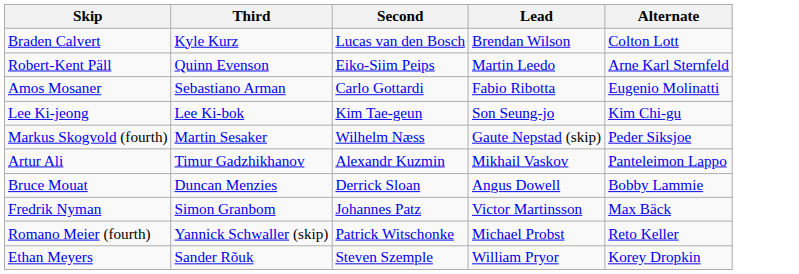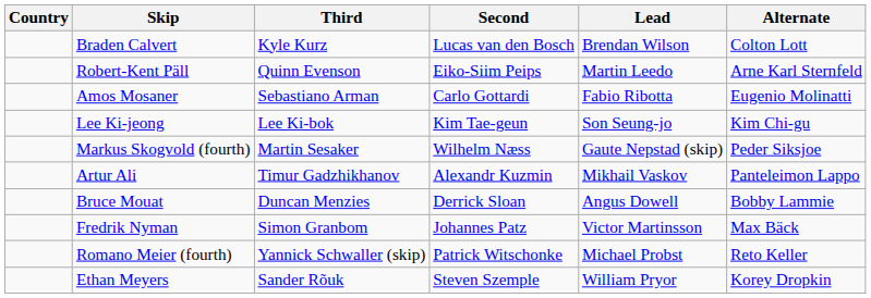 <table class=wikitable>
 <tr>
+<th>Country</th>
 <th>Skip</th>
 <th>Third</th>
 <th>Second</th>
 <th>Lead</th>
 <th>Alternate</th>
 </tr>
 <tr>
+<td></td>
 <td><a href='#'>Braden Calvert</a></td>
 <td><a href='#'>Kyle Kurz</a></td>
 <td><a href='#'>Lucas van den Bosch</a></td>
 <td><a href='#'>Brendan Wilson</a></td>
 <td><a href='#'>Colton Lott</a></td>
 </tr>
 <tr>
+<td></td>
 <td><a href='#'>Robert-Kent Päll</a></td>
 <td><a href='#'>Quinn Evenson</a></td>
 <td><a href='#'>Eiko-Siim Peips</a></td>
 <td><a href='#'>Martin Leedo</a></td>
 <td><a href='#'>Arne Karl Sternfeld</a></td>
 </tr>
 <tr>
+<td></td>
 <td><a href='#'>Amos Mosaner</a></td>
 <td><a href='#'>Sebastiano Arman</a></td>
 <td><a href='#'>Carlo Gottardi</a></td>
 <td><a href='#'>Fabio Ribotta</a></td>
 <td><a href='#'>Eugenio Molinatti</a></td>
 </tr>
 <tr>
+<td></td>
 <td><a href='#'>Lee Ki-jeong</a></td>
 <td><a href='#'>Lee Ki-bok</a></td>
 <td><a href='#'>Kim Tae-geun</a></td>
 <td><a href='#'>Son Seung-jo</a></td>
 <td><a href='#'>Kim Chi-gu</a></td>
 </tr>
 <tr>
+<td></td>
 <td><a href='#'>Markus Skogvold</a> (fourth)</td>
 <td><a href='#'>Martin Sesaker</a></td>
 <td><a href='#'>Wilhelm Næss</a></td>
 <td><a href='#'>Gaute Nepstad</a> (skip)</td>
 <td><a href='#'>Peder Siksjoe</a></td>
 </tr>
 <tr>
+<td></td>
 <td><a href='#'>Artur Ali</a></td>
 <td><a href='#'>Timur Gadzhikhanov</a></td>
 <td><a href='#'>Alexandr Kuzmin</a></td>
 <td><a href='#'>Mikhail Vaskov</a></td>
 <td><a href='#'>Panteleimon Lappo</a></td>
 </tr>
 <tr>
+<td></td>
 <td><a href='#'>Bruce Mouat</a></td>
 <td><a href='#'>Duncan Menzies</a></td>
 <td><a href='#'>Derrick Sloan</a></td>
 <td><a href='#'>Angus Dowell</a></td>
 <td><a href='#'>Bobby Lammie</a></td>
 </tr>
 <tr>
+<td></td>
 <td><a href='#'>Fredrik Nyman</a></td>
 <td><a href='#'>Simon Granbom</a></td>
 <td><a href='#'>Johannes Patz</a></td>
 <td><a href='#'>Victor Martinsson</a></td>
 <td><a href='#'>Max Bäck</a></td>
 </tr>
 <tr>
+<td></td>
 <td><a href='#'>Romano Meier</a> (fourth)</td>
 <td><a href='#'>Yannick Schwaller</a> (skip)</td>
 <td><a href='#'>Patrick Witschonke</a></td>
 <td><a href='#'>Michael Probst</a></td>
 <td><a href='#'>Reto Keller</a></td>
 </tr>
 <tr>
+<td></td>
 <td><a href='#'>Ethan Meyers</a></td>
 <td><a href='#'>Sander Rõuk</a></td>
 <td><a href='#'>Steven Szemple</a></td>
 <td><a href='#'>William Pryor</a></td>
 <td><a href='#'>Korey Dropkin</a></td>
 </tr>
 </table>
